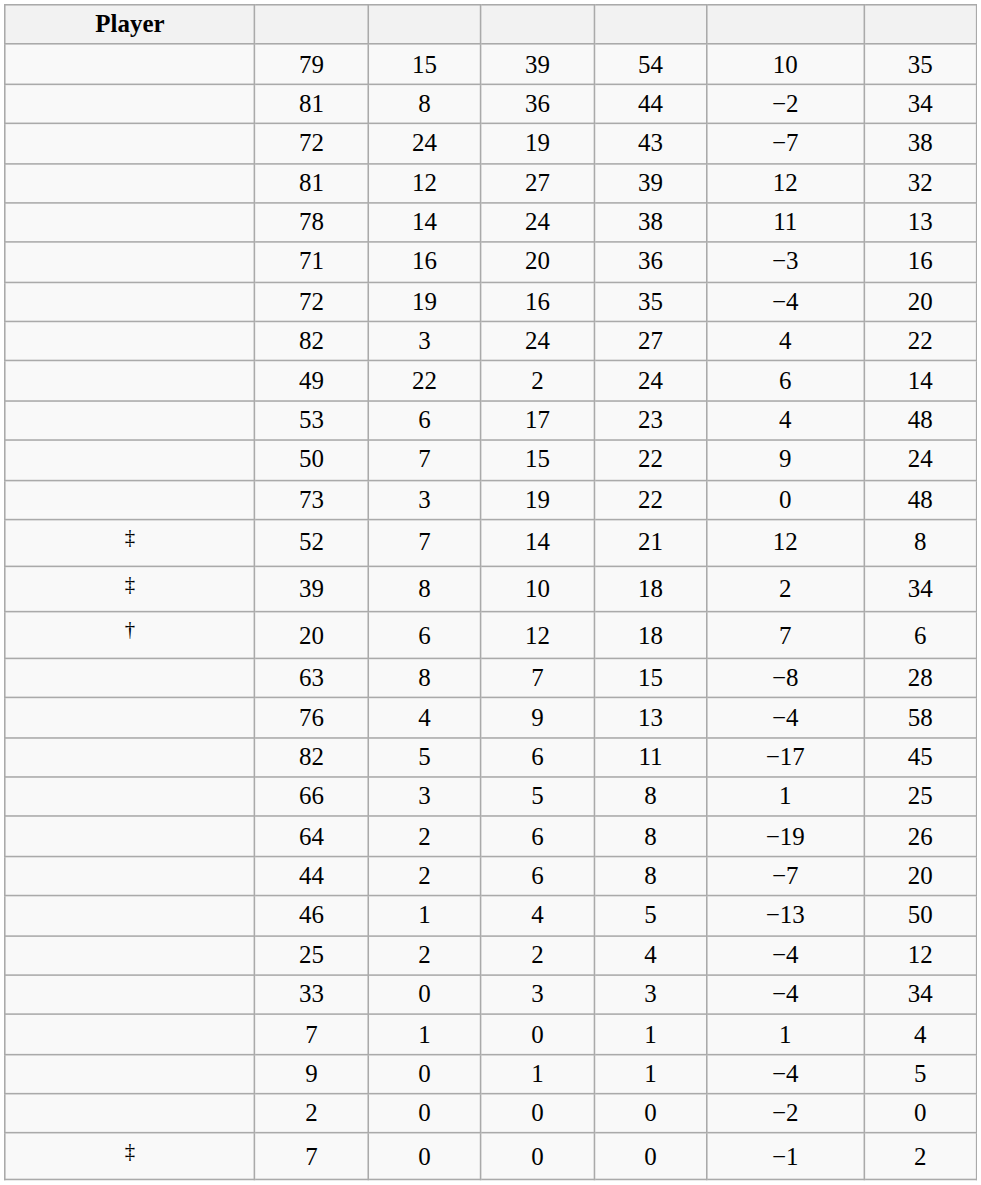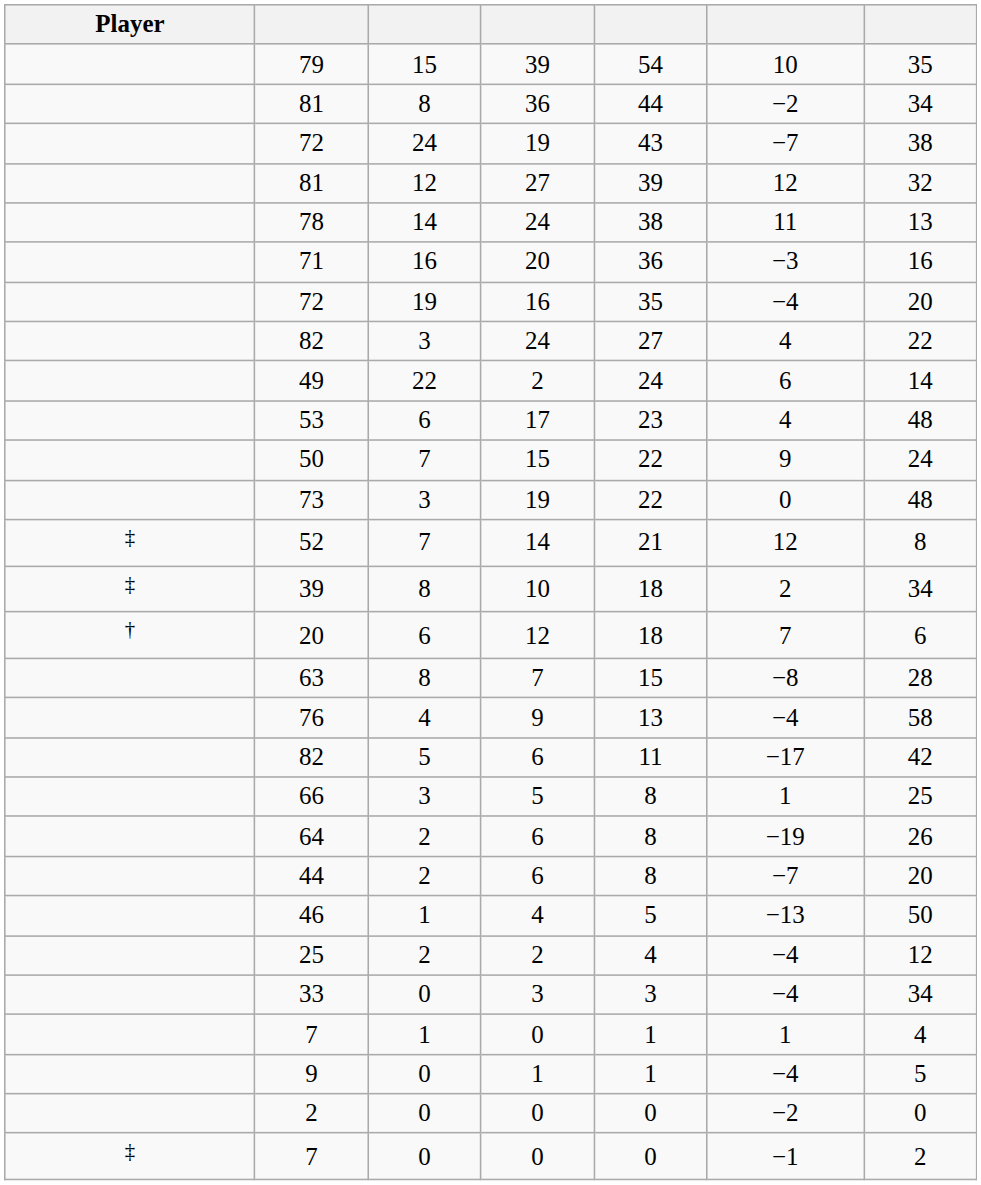 <table class="wikitable sortable" style="width:100%; text-align:center;">
 <tr>
 <th>Player</th>
 <th></th>
 <th></th>
 <th></th>
 <th></th>
 <th data-sort-type="number"></th>
 <th></th>
 </tr>
 <tr>
 <td></td>
 <td>79</td>
 <td>15</td>
 <td>39</td>
 <td>54</td>
 <td>10</td>
 <td>35</td>
 </tr>
 <tr>
 <td></td>
 <td>81</td>
 <td>8</td>
 <td>36</td>
 <td>44</td>
 <td>−2</td>
 <td>34</td>
 </tr>
 <tr>
 <td></td>
 <td>72</td>
 <td>24</td>
 <td>19</td>
 <td>43</td>
 <td>−7</td>
 <td>38</td>
 </tr>
 <tr>
 <td></td>
 <td>81</td>
 <td>12</td>
 <td>27</td>
 <td>39</td>
 <td>12</td>
 <td>32</td>
 </tr>
 <tr>
 <td></td>
 <td>78</td>
 <td>14</td>
 <td>24</td>
 <td>38</td>
 <td>11</td>
 <td>13</td>
 </tr>
 <tr>
 <td></td>
 <td>71</td>
 <td>16</td>
 <td>20</td>
 <td>36</td>
 <td>−3</td>
 <td>16</td>
 </tr>
 <tr>
 <td></td>
 <td>72</td>
 <td>19</td>
 <td>16</td>
 <td>35</td>
 <td>−4</td>
 <td>20</td>
 </tr>
 <tr>
 <td></td>
 <td>82</td>
 <td>3</td>
 <td>24</td>
 <td>27</td>
 <td>4</td>
 <td>22</td>
 </tr>
 <tr>
 <td></td>
 <td>49</td>
 <td>22</td>
 <td>2</td>
 <td>24</td>
 <td>6</td>
 <td>14</td>
 </tr>
 <tr>
 <td></td>
 <td>53</td>
 <td>6</td>
 <td>17</td>
 <td>23</td>
 <td>4</td>
 <td>48</td>
 </tr>
 <tr>
 <td></td>
 <td>50</td>
 <td>7</td>
 <td>15</td>
 <td>22</td>
 <td>9</td>
 <td>24</td>
 </tr>
 <tr>
 <td></td>
 <td>73</td>
 <td>3</td>
 <td>19</td>
 <td>22</td>
 <td>0</td>
 <td>48</td>
 </tr>
 <tr>
 <td><sup>‡</sup></td>
 <td>52</td>
 <td>7</td>
 <td>14</td>
 <td>21</td>
 <td>12</td>
 <td>8</td>
 </tr>
 <tr>
 <td><sup>‡</sup></td>
 <td>39</td>
 <td>8</td>
 <td>10</td>
 <td>18</td>
 <td>2</td>
 <td>34</td>
 </tr>
 <tr>
 <td><sup>†</sup></td>
 <td>20</td>
 <td>6</td>
 <td>12</td>
 <td>18</td>
 <td>7</td>
 <td>6</td>
 </tr>
 <tr>
 <td></td>
 <td>63</td>
 <td>8</td>
 <td>7</td>
 <td>15</td>
 <td>−8</td>
 <td>28</td>
 </tr>
 <tr>
 <td></td>
 <td>76</td>
 <td>4</td>
 <td>9</td>
 <td>13</td>
 <td>−4</td>
 <td>58</td>
 </tr>
 <tr>
 <td></td>
 <td>82</td>
 <td>5</td>
 <td>6</td>
 <td>11</td>
 <td>−17</td>
-<td>45</td>
+<td>42</td>
 </tr>
 <tr>
 <td></td>
 <td>66</td>
 <td>3</td>
 <td>5</td>
 <td>8</td>
 <td>1</td>
 <td>25</td>
 </tr>
 <tr>
 <td></td>
 <td>64</td>
 <td>2</td>
 <td>6</td>
 <td>8</td>
 <td>−19</td>
 <td>26</td>
 </tr>
 <tr>
 <td></td>
 <td>44</td>
 <td>2</td>
 <td>6</td>
 <td>8</td>
 <td>−7</td>
 <td>20</td>
 </tr>
 <tr>
 <td></td>
 <td>46</td>
 <td>1</td>
 <td>4</td>
 <td>5</td>
 <td>−13</td>
 <td>50</td>
 </tr>
 <tr>
 <td></td>
 <td>25</td>
 <td>2</td>
 <td>2</td>
 <td>4</td>
 <td>−4</td>
 <td>12</td>
 </tr>
 <tr>
 <td></td>
 <td>33</td>
 <td>0</td>
 <td>3</td>
 <td>3</td>
 <td>−4</td>
 <td>34</td>
 </tr>
 <tr>
 <td></td>
 <td>7</td>
 <td>1</td>
 <td>0</td>
 <td>1</td>
 <td>1</td>
 <td>4</td>
 </tr>
 <tr>
 <td></td>
 <td>9</td>
 <td>0</td>
 <td>1</td>
 <td>1</td>
 <td>−4</td>
 <td>5</td>
 </tr>
 <tr>
 <td></td>
 <td>2</td>
 <td>0</td>
 <td>0</td>
 <td>0</td>
 <td>−2</td>
 <td>0</td>
 </tr>
 <tr>
 <td><sup>‡</sup></td>
 <td>7</td>
 <td>0</td>
 <td>0</td>
 <td>0</td>
 <td>−1</td>
 <td>2</td>
 </tr>
 </table>
